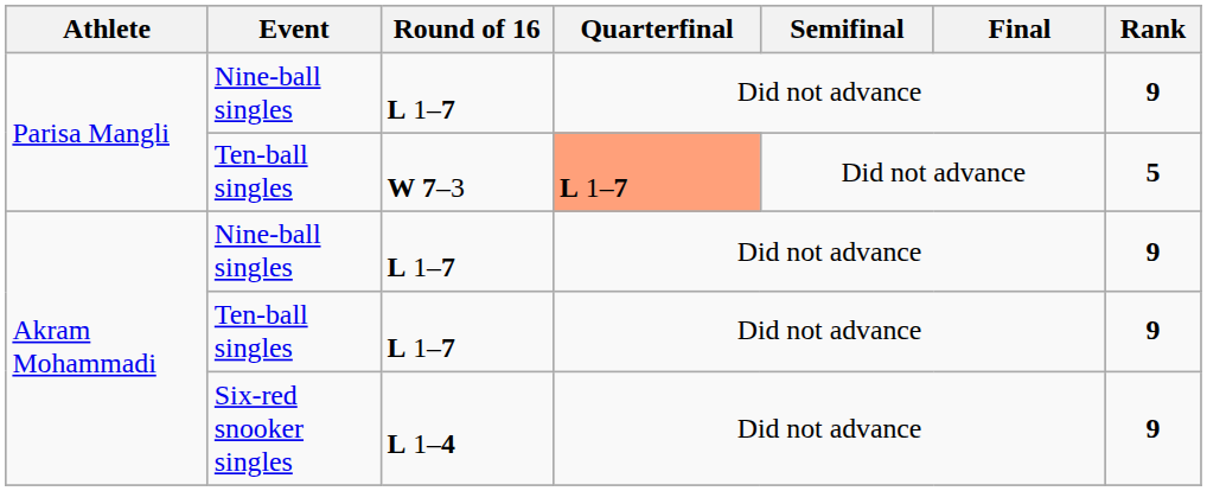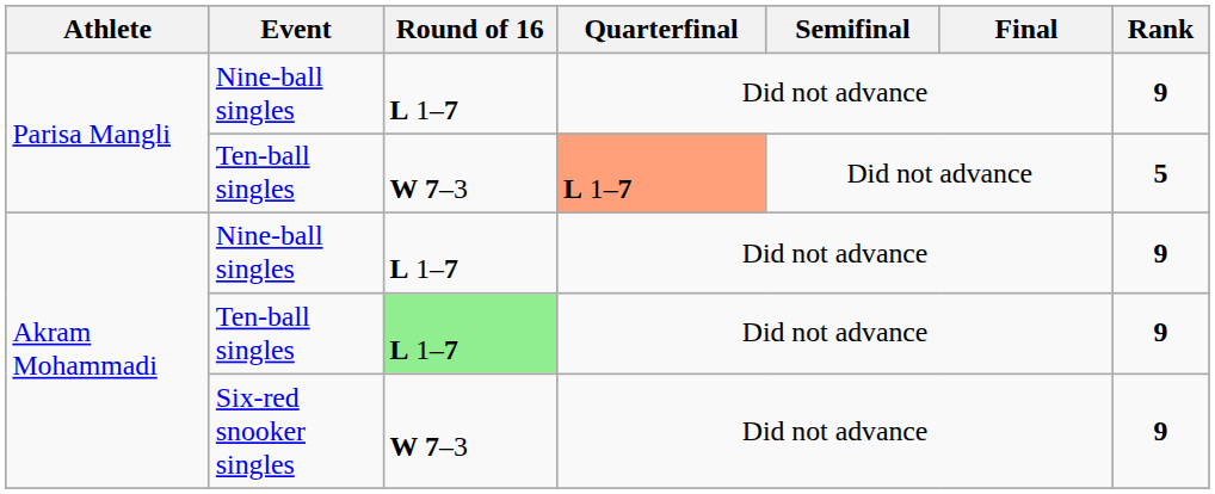 <table class="wikitable" width="98%" style="text-align:left; font-size:90%">
 <tr>
 <th width="12%">Athlete</th>
 <th width="11%">Event</th>
 <th width="11%">Round of 16</th>
 <th width="11%">Quarterfinal</th>
 <th width="11%">Semifinal</th>
 <th width="11%">Final</th>
 <th width="4%">Rank</th>
 </tr>
 <tr>
 <td rowspan=2><a href='#'>Parisa Mangli</a></td>
 <td><a href='#'>Nine-ball singles</a></td>
 <td><br><strong>L</strong> 1–<strong>7</strong></td>
 <td colspan=3 align=center>Did not advance</td>
 <td align=center><strong>9</strong></td>
 </tr>
 <tr>
 <td><a href='#'>Ten-ball singles</a></td>
 <td><br><strong>W</strong> <strong>7</strong>–3</td>
 <td style="background: lightsalmon;"><br><strong>L</strong> 1–<strong>7</strong></td>
 <td colspan=2 align=center>Did not advance</td>
 <td align=center><strong>5</strong></td>
 </tr>
 <tr>
 <td rowspan=3><a href='#'>Akram Mohammadi</a></td>
 <td><a href='#'>Nine-ball singles</a></td>
 <td><br><strong>L</strong> 1–<strong>7</strong></td>
 <td colspan=3 align=center>Did not advance</td>
 <td align=center><strong>9</strong></td>
 </tr>
 <tr>
 <td><a href='#'>Ten-ball singles</a></td>
-<td><br><strong>L</strong> 1–<strong>7</strong></td>
+<td style="background: lightgreen;"><br><strong>L</strong> 1–<strong>7</strong></td>
 <td colspan=3 align=center>Did not advance</td>
 <td align=center><strong>9</strong></td>
 </tr>
 <tr>
 <td><a href='#'>Six-red snooker singles</a></td>
-<td><br><strong>L</strong> 1–<strong>4</strong></td>
+<td><br><strong>W</strong> <strong>7</strong>–3</td>
 <td colspan=3 align=center>Did not advance</td>
 <td align=center><strong>9</strong></td>
 </tr>
 </table>
